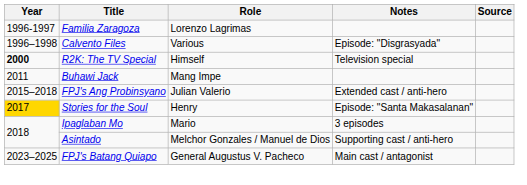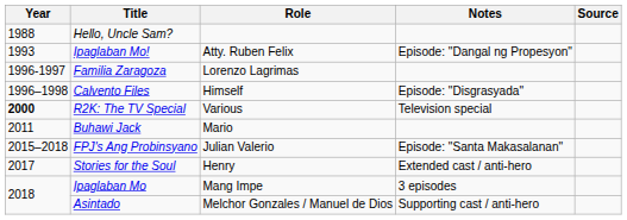 <table class ="wikitable">
 <tr>
 <th>Year</th>
 <th>Title</th>
 <th>Role</th>
 <th>Notes</th>
 <th>Source</th>
+</tr>
+<tr>
+<td>1988</td>
+<td><em>Hello, Uncle Sam?</em></td>
+<td></td>
+<td></td>
+<td></td>
+</tr>
+<tr>
+<td>1993</td>
+<td><em><a href='#'>Ipaglaban Mo!</a></em></td>
+<td>Atty. Ruben Felix</td>
+<td>Episode: "Dangal ng Propesyon"</td>
+<td></td>
 </tr>
 <tr>
 <td>1996-1997</td>
 <td><em><a href='#'>Familia Zaragoza</a></em></td>
 <td>Lorenzo Lagrimas</td>
 <td></td>
 <td></td>
 </tr>
 <tr>
 <td>1996–1998</td>
 <td><em><a href='#'>Calvento Files</a></em></td>
-<td>Various</td>
+<td>Himself</td>
 <td>Episode: "Disgrasyada"</td>
 <td></td>
 </tr>
 <tr>
 <td><strong>2000</strong></td>
 <td><em><a href='#'>R2K: The TV Special</a></em></td>
-<td>Himself</td>
+<td>Various</td>
 <td>Television special</td>
 <td></td>
 </tr>
 <tr>
 <td>2011</td>
 <td><em><a href='#'>Buhawi Jack</a></em></td>
-<td>Mang Impe</td>
+<td>Mario</td>
 <td></td>
 <td></td>
 </tr>
 <tr>
 <td>2015–2018</td>
 <td><em><a href='#'>FPJ's Ang Probinsyano</a></em></td>
 <td>Julian Valerio</td>
-<td>Extended cast / anti-hero</td>
+<td>Episode: "Santa Makasalanan"</td>
 <td></td>
 </tr>
 <tr>
-<td style="background: gold;">2017</td>
+<td>2017</td>
 <td><em><a href='#'>Stories for the Soul</a></em></td>
 <td>Henry</td>
-<td>Episode: "Santa Makasalanan"</td>
+<td>Extended cast / anti-hero</td>
 <td></td>
 </tr>
 <tr>
 <td rowspan="2">2018</td>
 <td><em><a href='#'>Ipaglaban Mo</a></em></td>
-<td>Mario</td>
+<td>Mang Impe</td>
 <td>3 episodes</td>
 <td></td>
 </tr>
 <tr>
 <td><em><a href='#'>Asintado</a></em></td>
 <td>Melchor Gonzales / Manuel de Dios</td>
 <td>Supporting cast / anti-hero</td>
 <td></td>
 </tr>
-<tr>
-<td>2023–2025</td>
-<td><em><a href='#'>FPJ's Batang Quiapo</a></em></td>
-<td>General Augustus V. Pacheco</td>
-<td>Main cast / antagonist</td>
-<td></td>
-</tr>
 </table>
